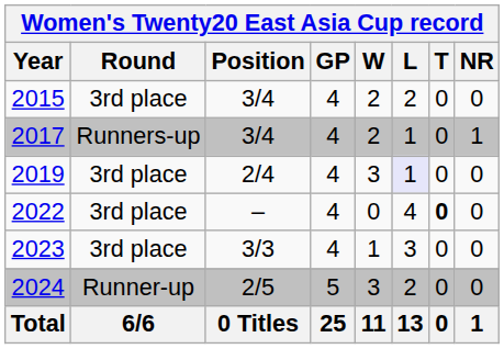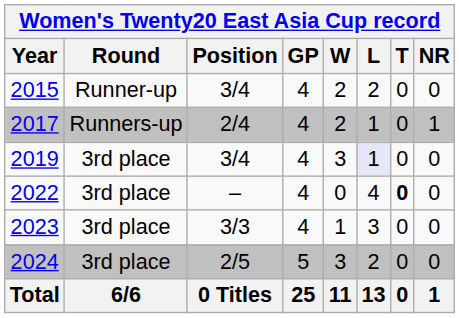 <table class="wikitable" style="text-align: center; width=900px;">
 <tr>
 <th colspan="8"><a href='#'>Women's Twenty20 East Asia Cup record</a></th>
 </tr>
 <tr>
 <th>Year</th>
 <th>Round</th>
 <th>Position</th>
 <th>GP</th>
 <th>W</th>
 <th>L</th>
 <th>T</th>
 <th>NR</th>
 </tr>
 <tr>
 <td> <a href='#'>2015</a></td>
-<td>3rd place</td>
+<td>Runner-up</td>
 <td>3/4</td>
 <td>4</td>
 <td>2</td>
 <td>2</td>
 <td>0</td>
 <td>0</td>
 </tr>
 <tr bgcolor=silver>
 <td> <a href='#'>2017</a></td>
 <td>Runners-up</td>
-<td>3/4</td>
+<td>2/4</td>
 <td>4</td>
 <td>2</td>
 <td>1</td>
 <td>0</td>
 <td>1</td>
 </tr>
 <tr>
 <td> <a href='#'>2019</a></td>
 <td>3rd place</td>
-<td>2/4</td>
+<td>3/4</td>
 <td>4</td>
 <td>3</td>
 <td style="background: lavender;">1</td>
 <td>0</td>
 <td>0</td>
 </tr>
 <tr>
 <td> <a href='#'>2022</a></td>
 <td>3rd place</td>
 <td>–</td>
 <td>4</td>
 <td>0</td>
 <td>4</td>
 <td><strong>0</strong></td>
 <td>0</td>
 </tr>
 <tr>
 <td> <a href='#'>2023</a></td>
 <td>3rd place</td>
 <td>3/3</td>
 <td>4</td>
 <td>1</td>
 <td>3</td>
 <td>0</td>
 <td>0</td>
 </tr>
 <tr bgcolor=silver>
 <td> <a href='#'>2024</a></td>
-<td>Runner-up</td>
+<td>3rd place</td>
 <td>2/5</td>
 <td>5</td>
 <td>3</td>
 <td>2</td>
 <td>0</td>
 <td>0</td>
 </tr>
 <tr>
 <th>Total</th>
 <th>6/6</th>
 <th>0 Titles</th>
 <th>25</th>
 <th>11</th>
 <th>13</th>
 <th>0</th>
 <th>1</th>
 </tr>
 </table>
